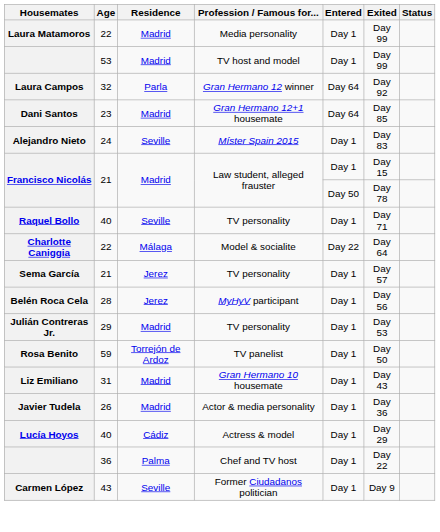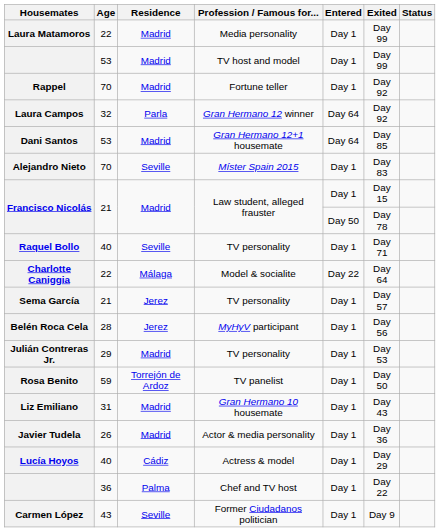 <table class="wikitable" style="margin:auto; text-align:center; width:75%; font-size:95%;">
 <tr>
 <th>Housemates</th>
 <th>Age</th>
 <th>Residence</th>
 <th>Profession / Famous for...</th>
 <th>Entered</th>
 <th>Exited</th>
 <th>Status</th>
 </tr>
 <tr>
 <th><strong>Laura Matamoros</strong></th>
 <td>22</td>
 <td><a href='#'>Madrid</a></td>
 <td>Media personality</td>
 <td>Day 1</td>
 <td>Day 99</td>
 <td></td>
 </tr>
 <tr>
 <th></th>
 <td>53</td>
 <td><a href='#'>Madrid</a></td>
 <td>TV host and model</td>
 <td>Day 1</td>
 <td>Day 99</td>
 <td></td>
 </tr>
 <tr>
+<th>Rappel</th>
+<td>70</td>
+<td><a href='#'>Madrid</a></td>
+<td>Fortune teller</td>
+<td>Day 1</td>
+<td>Day 92</td>
+<td></td>
+</tr>
+<tr>
 <th>Laura Campos</th>
 <td>32</td>
 <td><a href='#'>Parla</a></td>
 <td><em><a href='#'>Gran Hermano 12</a></em> winner</td>
 <td>Day 64</td>
 <td>Day 92</td>
 <td></td>
 </tr>
 <tr>
 <th>Dani Santos</th>
-<td>23</td>
+<td>53</td>
 <td><a href='#'>Madrid</a></td>
 <td><em><a href='#'>Gran Hermano 12+1</a></em> housemate</td>
 <td>Day 64</td>
 <td>Day 85</td>
 <td></td>
 </tr>
 <tr>
 <th>Alejandro Nieto</th>
-<td>24</td>
+<td>70</td>
 <td><a href='#'>Seville</a></td>
 <td><em><a href='#'>Míster Spain 2015</a></em></td>
 <td>Day 1</td>
 <td>Day 83</td>
 <td></td>
 </tr>
 <tr>
 <th rowspan=2><a href='#'>Francisco Nicolás</a></th>
 <td rowspan=2>21</td>
 <td rowspan=2><a href='#'>Madrid</a></td>
 <td rowspan=2>Law student, alleged frauster</td>
 <td>Day 1</td>
 <td>Day 15</td>
 <td></td>
 </tr>
 <tr>
 <td>Day 50</td>
 <td>Day 78</td>
 <td></td>
 </tr>
 <tr>
 <th><a href='#'>Raquel Bollo</a></th>
 <td>40</td>
 <td><a href='#'>Seville</a></td>
 <td>TV personality</td>
 <td>Day 1</td>
 <td>Day 71</td>
 <td></td>
 </tr>
 <tr>
 <th><a href='#'>Charlotte Caniggia</a></th>
 <td>22</td>
 <td><a href='#'>Málaga</a></td>
 <td>Model & socialite</td>
 <td>Day 22</td>
 <td>Day 64</td>
 <td></td>
 </tr>
 <tr>
 <th>Sema García</th>
 <td>21</td>
 <td><a href='#'>Jerez</a></td>
 <td>TV personality</td>
 <td>Day 1</td>
 <td>Day 57</td>
 <td></td>
 </tr>
 <tr>
 <th>Belén Roca Cela</th>
 <td>28</td>
 <td><a href='#'>Jerez</a></td>
 <td><em><a href='#'>MyHyV</a></em> participant</td>
 <td>Day 1</td>
 <td>Day 56</td>
 <td></td>
 </tr>
 <tr>
 <th>Julián Contreras Jr.</th>
 <td>29</td>
 <td><a href='#'>Madrid</a></td>
 <td>TV personality</td>
 <td>Day 1</td>
 <td>Day 53</td>
 <td></td>
 </tr>
 <tr>
 <th>Rosa Benito</th>
 <td>59</td>
 <td><a href='#'>Torrejón de Ardoz</a></td>
 <td>TV panelist</td>
 <td>Day 1</td>
 <td>Day 50</td>
 <td></td>
 </tr>
 <tr>
 <th>Liz Emiliano</th>
 <td>31</td>
 <td><a href='#'>Madrid</a></td>
 <td><em><a href='#'>Gran Hermano 10</a></em> housemate</td>
 <td>Day 1</td>
 <td>Day 43</td>
 <td></td>
 </tr>
 <tr>
 <th>Javier Tudela</th>
 <td>26</td>
 <td><a href='#'>Madrid</a></td>
 <td>Actor & media personality</td>
 <td>Day 1</td>
 <td>Day 36</td>
 <td></td>
 </tr>
 <tr>
 <th><a href='#'>Lucía Hoyos</a></th>
 <td>40</td>
 <td><a href='#'>Cádiz</a></td>
 <td>Actress & model</td>
 <td>Day 1</td>
 <td>Day 29</td>
 <td></td>
 </tr>
 <tr>
 <th></th>
 <td>36</td>
 <td><a href='#'>Palma</a></td>
 <td>Chef and TV host</td>
 <td>Day 1</td>
 <td>Day 22</td>
 <td></td>
 </tr>
 <tr>
 <th>Carmen López</th>
 <td>43</td>
 <td><a href='#'>Seville</a></td>
 <td>Former <a href='#'>Ciudadanos</a> politician</td>
 <td>Day 1</td>
 <td>Day 9</td>
 <td></td>
 </tr>
 </table>
